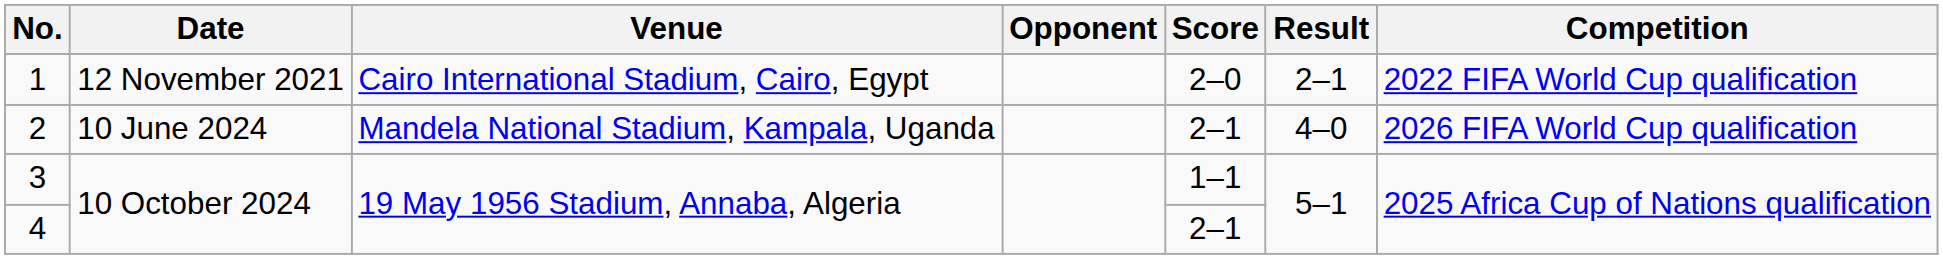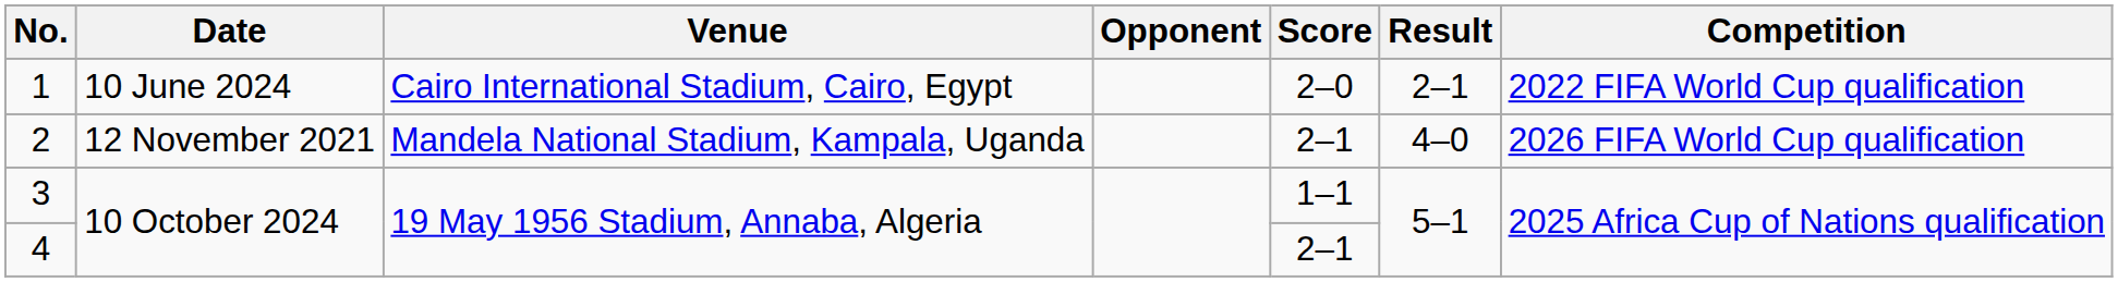 <table class="wikitable sortable">
 <tr>
 <th scope="col">No.</th>
 <th scope="col">Date</th>
 <th scope="col">Venue</th>
 <th scope="col">Opponent</th>
 <th scope="col">Score</th>
 <th scope="col">Result</th>
 <th scope="col">Competition</th>
 </tr>
 <tr>
 <td align="center">1</td>
-<td>12 November 2021</td>
+<td>10 June 2024</td>
 <td><a href='#'>Cairo International Stadium</a>, <a href='#'>Cairo</a>, Egypt</td>
 <td></td>
 <td align="center">2–0</td>
 <td align="center">2–1</td>
 <td><a href='#'>2022 FIFA World Cup qualification</a></td>
 </tr>
 <tr>
 <td align="center">2</td>
-<td>10 June 2024</td>
+<td>12 November 2021</td>
 <td><a href='#'>Mandela National Stadium</a>, <a href='#'>Kampala</a>, Uganda</td>
 <td></td>
 <td align="center">2–1</td>
 <td align="center">4–0</td>
 <td><a href='#'>2026 FIFA World Cup qualification</a></td>
 </tr>
 <tr>
 <td align="center">3</td>
 <td rowspan="2">10 October 2024</td>
 <td rowspan="2"><a href='#'>19 May 1956 Stadium</a>, <a href='#'>Annaba</a>, Algeria</td>
 <td rowspan="2"></td>
 <td align="center">1–1</td>
 <td align="center" rowspan="2">5–1</td>
 <td rowspan="2"><a href='#'>2025 Africa Cup of Nations qualification</a></td>
 </tr>
 <tr>
 <td align="center">4</td>
 <td align="center">2–1</td>
 </tr>
 </table>
